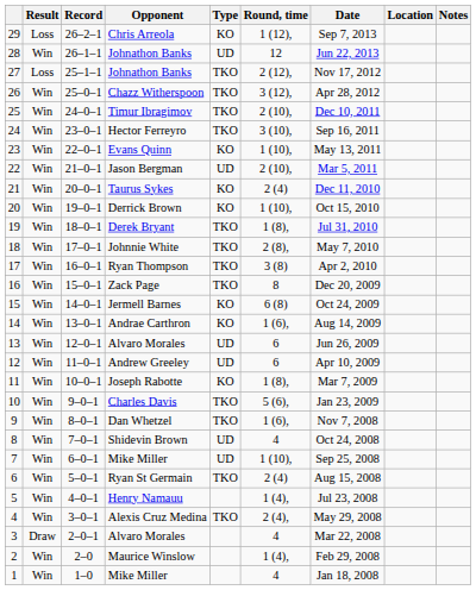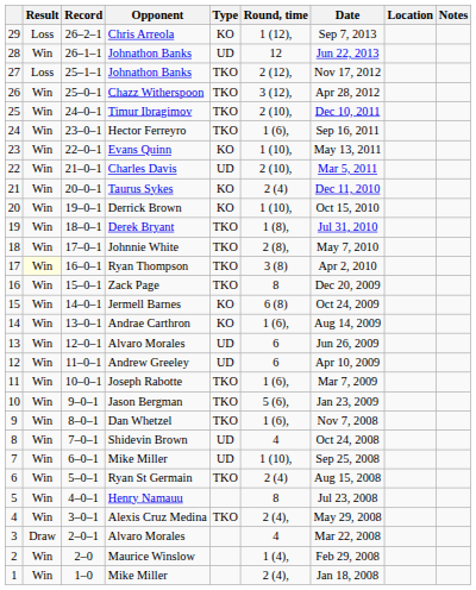 <table class="wikitable" style="text-align:center">
 <tr>
 <th></th>
 <th>Result</th>
 <th>Record</th>
 <th>Opponent</th>
 <th>Type</th>
 <th>Round, time</th>
 <th>Date</th>
 <th>Location</th>
 <th>Notes</th>
 </tr>
 <tr>
 <td>29</td>
 <td>Loss</td>
 <td>26–2–1</td>
 <td style="text-align:left;"><a href='#'>Chris Arreola</a></td>
 <td>KO</td>
 <td>1 (12), </td>
 <td>Sep 7, 2013</td>
 <td style="text-align:left;"></td>
 <td style="text-align:left;"></td>
 </tr>
 <tr>
 <td>28</td>
 <td>Win</td>
 <td>26–1–1</td>
 <td style="text-align:left;"><a href='#'>Johnathon Banks</a></td>
 <td>UD</td>
 <td>12</td>
 <td><a href='#'>Jun 22, 2013</a></td>
 <td style="text-align:left;"></td>
 <td style="text-align:left;"></td>
 </tr>
 <tr>
 <td>27</td>
 <td>Loss</td>
 <td>25–1–1</td>
 <td style="text-align:left;"><a href='#'>Johnathon Banks</a></td>
 <td>TKO</td>
 <td>2 (12), </td>
 <td>Nov 17, 2012</td>
 <td style="text-align:left;"></td>
 <td style="text-align:left;"></td>
 </tr>
 <tr>
 <td>26</td>
 <td>Win</td>
 <td>25–0–1</td>
 <td style="text-align:left;"><a href='#'>Chazz Witherspoon</a></td>
 <td>TKO</td>
 <td>3 (12), </td>
 <td>Apr 28, 2012</td>
 <td style="text-align:left;"></td>
 <td style="text-align:left;"></td>
 </tr>
 <tr>
 <td>25</td>
 <td>Win</td>
 <td>24–0–1</td>
 <td style="text-align:left;"><a href='#'>Timur Ibragimov</a></td>
 <td>TKO</td>
 <td>2 (10), </td>
 <td><a href='#'>Dec 10, 2011</a></td>
 <td style="text-align:left;"></td>
 <td></td>
 </tr>
 <tr>
 <td>24</td>
 <td>Win</td>
 <td>23–0–1</td>
 <td style="text-align:left;">Hector Ferreyro</td>
 <td>TKO</td>
-<td>3 (10), </td>
+<td>1 (6), </td>
 <td>Sep 16, 2011</td>
 <td style="text-align:left;"></td>
 <td></td>
 </tr>
 <tr>
 <td>23</td>
 <td>Win</td>
 <td>22–0–1</td>
 <td style="text-align:left;"><a href='#'>Evans Quinn</a></td>
 <td>KO</td>
 <td>1 (10), </td>
 <td>May 13, 2011</td>
 <td style="text-align:left;"></td>
 <td></td>
 </tr>
 <tr>
 <td>22</td>
 <td>Win</td>
 <td>21–0–1</td>
-<td style="text-align:left;">Jason Bergman</td>
+<td style="text-align:left;"><a href='#'>Charles Davis</a></td>
 <td>UD</td>
 <td>2 (10), </td>
 <td><a href='#'>Mar 5, 2011</a></td>
 <td style="text-align:left;"></td>
 <td></td>
 </tr>
 <tr>
 <td>21</td>
 <td>Win</td>
 <td>20–0–1</td>
 <td style="text-align:left;"><a href='#'>Taurus Sykes</a></td>
 <td>KO</td>
 <td>2 (4)</td>
 <td><a href='#'>Dec 11, 2010</a></td>
 <td style="text-align:left;"></td>
 <td></td>
 </tr>
 <tr>
 <td>20</td>
 <td>Win</td>
 <td>19–0–1</td>
 <td style="text-align:left;">Derrick Brown</td>
 <td>KO</td>
 <td>1 (10), </td>
 <td>Oct 15, 2010</td>
 <td style="text-align:left;"></td>
 <td></td>
 </tr>
 <tr>
 <td>19</td>
 <td>Win</td>
 <td>18–0–1</td>
 <td style="text-align:left;"><a href='#'>Derek Bryant</a></td>
 <td>TKO</td>
 <td>1 (8), </td>
 <td><a href='#'>Jul 31, 2010</a></td>
 <td style="text-align:left;"></td>
 <td></td>
 </tr>
 <tr>
 <td>18</td>
 <td>Win</td>
 <td>17–0–1</td>
 <td style="text-align:left;">Johnnie White</td>
 <td>TKO</td>
 <td>2 (8), </td>
 <td>May 7, 2010</td>
 <td style="text-align:left;"></td>
 <td></td>
 </tr>
 <tr>
 <td>17</td>
-<td>Win</td>
+<td style="background: lightyellow;">Win</td>
 <td>16–0–1</td>
 <td style="text-align:left;">Ryan Thompson</td>
 <td>TKO</td>
 <td>3 (8)</td>
 <td>Apr 2, 2010</td>
 <td style="text-align:left;"></td>
 <td></td>
 </tr>
 <tr>
 <td>16</td>
 <td>Win</td>
 <td>15–0–1</td>
 <td style="text-align:left;">Zack Page</td>
 <td>TKO</td>
 <td>8</td>
 <td>Dec 20, 2009</td>
 <td style="text-align:left;"></td>
 <td></td>
 </tr>
 <tr>
 <td>15</td>
 <td>Win</td>
 <td>14–0–1</td>
 <td style="text-align:left;">Jermell Barnes</td>
 <td>KO</td>
 <td>6 (8)</td>
 <td>Oct 24, 2009</td>
 <td style="text-align:left;"></td>
 <td></td>
 </tr>
 <tr>
 <td>14</td>
 <td>Win</td>
 <td>13–0–1</td>
 <td style="text-align:left;">Andrae Carthron</td>
 <td>KO</td>
 <td>1 (6), </td>
 <td>Aug 14, 2009</td>
 <td style="text-align:left;"></td>
 </tr>
 <tr>
 <td>13</td>
 <td>Win</td>
 <td>12–0–1</td>
 <td style="text-align:left;">Alvaro Morales</td>
 <td>UD</td>
 <td>6</td>
 <td>Jun 26, 2009</td>
 <td style="text-align:left;"></td>
 <td></td>
 </tr>
 <tr>
 <td>12</td>
 <td>Win</td>
 <td>11–0–1</td>
 <td style="text-align:left;">Andrew Greeley</td>
 <td>UD</td>
 <td>6</td>
 <td>Apr 10, 2009</td>
 <td style="text-align:left;"></td>
 <td></td>
 </tr>
 <tr>
 <td>11</td>
 <td>Win</td>
 <td>10–0–1</td>
 <td style="text-align:left;">Joseph Rabotte</td>
-<td>KO</td>
-<td>1 (8), </td>
+<td>TKO</td>
+<td>1 (6), </td>
 <td>Mar 7, 2009</td>
 <td style="text-align:left;"></td>
 <td></td>
 </tr>
 <tr>
 <td>10</td>
 <td>Win</td>
 <td>9–0–1</td>
-<td style="text-align:left;"><a href='#'>Charles Davis</a></td>
+<td style="text-align:left;">Jason Bergman</td>
 <td>TKO</td>
 <td>5 (6), </td>
 <td>Jan 23, 2009</td>
 <td style="text-align:left;"></td>
 <td></td>
 </tr>
 <tr>
 <td>9</td>
 <td>Win</td>
 <td>8–0–1</td>
 <td style="text-align:left;">Dan Whetzel</td>
 <td>TKO</td>
 <td>1 (6), </td>
 <td>Nov 7, 2008</td>
 <td style="text-align:left;"></td>
 <td></td>
 </tr>
 <tr>
 <td>8</td>
 <td>Win</td>
 <td>7–0–1</td>
 <td style="text-align:left;">Shidevin Brown</td>
 <td>UD</td>
 <td>4</td>
 <td>Oct 24, 2008</td>
 <td style="text-align:left;"></td>
 <td></td>
 </tr>
 <tr>
 <td>7</td>
 <td>Win</td>
 <td>6–0–1</td>
 <td style="text-align:left;">Mike Miller</td>
 <td>UD</td>
 <td>1 (10), </td>
 <td>Sep 25, 2008</td>
 <td style="text-align:left;"></td>
 <td></td>
 </tr>
 <tr>
 <td>6</td>
 <td>Win</td>
 <td>5–0–1</td>
 <td style="text-align:left;">Ryan St Germain</td>
 <td>TKO</td>
 <td>2 (4)</td>
 <td>Aug 15, 2008</td>
 <td style="text-align:left;"></td>
 <td></td>
 </tr>
 <tr>
 <td>5</td>
 <td>Win</td>
 <td>4–0–1</td>
 <td style="text-align:left;"><a href='#'>Henry Namauu</a></td>
 <td></td>
-<td>1 (4), </td>
+<td>8</td>
 <td>Jul 23, 2008</td>
 <td style="text-align:left;"></td>
 <td></td>
 </tr>
 <tr>
 <td>4</td>
 <td>Win</td>
 <td>3–0–1</td>
 <td style="text-align:left;">Alexis Cruz Medina</td>
 <td>TKO</td>
 <td>2 (4), </td>
 <td>May 29, 2008</td>
 <td style="text-align:left;"></td>
 <td></td>
 </tr>
 <tr>
 <td>3</td>
 <td>Draw</td>
 <td>2–0–1</td>
 <td style="text-align:left;">Alvaro Morales</td>
 <td></td>
 <td>4</td>
 <td>Mar 22, 2008</td>
 <td style="text-align:left;"></td>
 <td></td>
 </tr>
 <tr>
 <td>2</td>
 <td>Win</td>
 <td>2–0</td>
 <td style="text-align:left;">Maurice Winslow</td>
 <td></td>
 <td>1 (4), </td>
 <td>Feb 29, 2008</td>
 <td style="text-align:left;"></td>
 <td></td>
 </tr>
 <tr>
 <td>1</td>
 <td>Win</td>
 <td>1–0</td>
 <td style="text-align:left;">Mike Miller</td>
 <td></td>
-<td>4</td>
+<td>2 (4), </td>
 <td>Jan 18, 2008</td>
 <td style="text-align:left;"></td>
 <td></td>
 </tr>
 </table>
